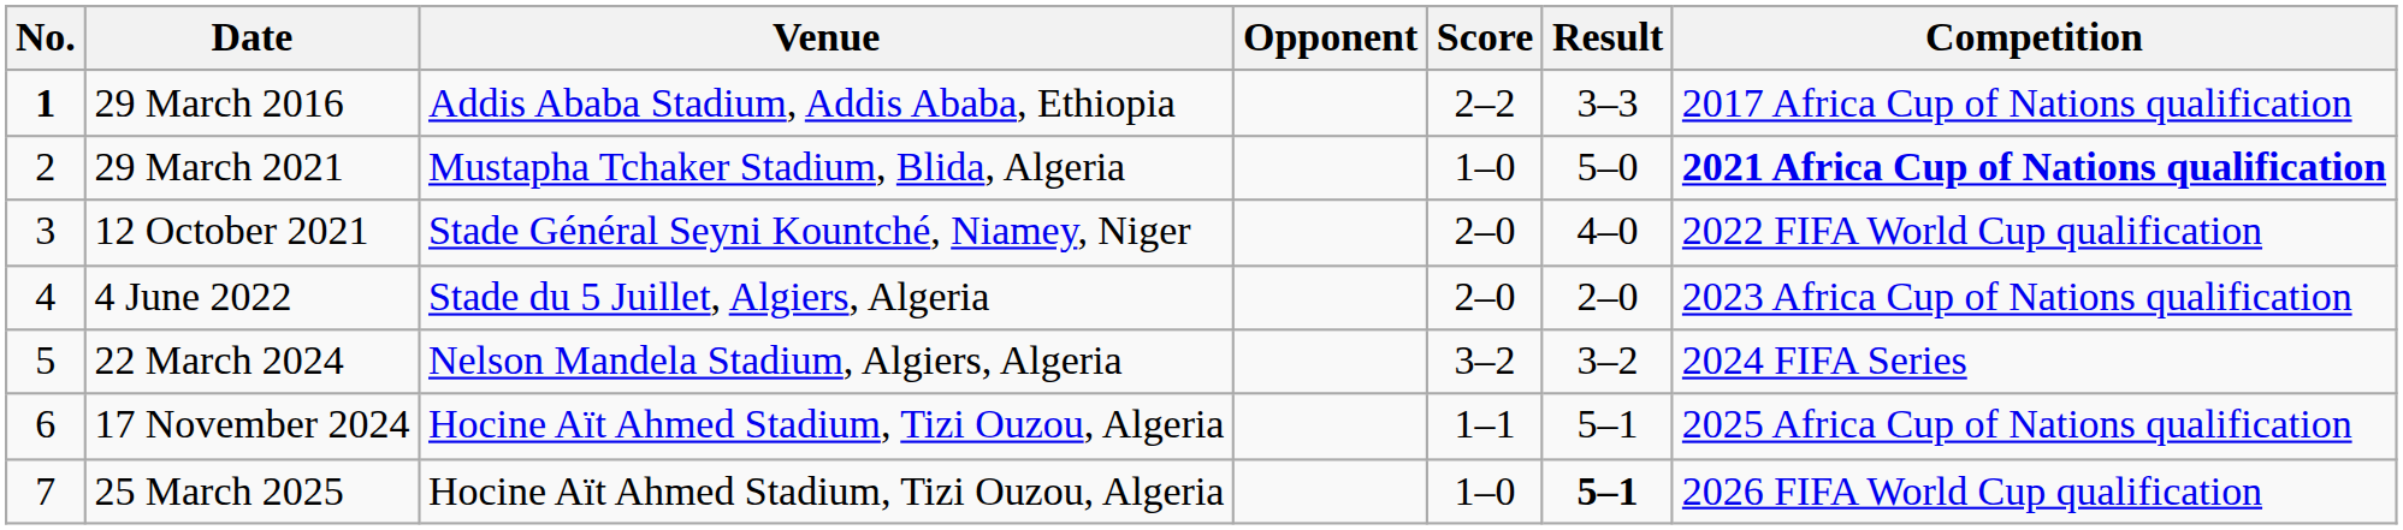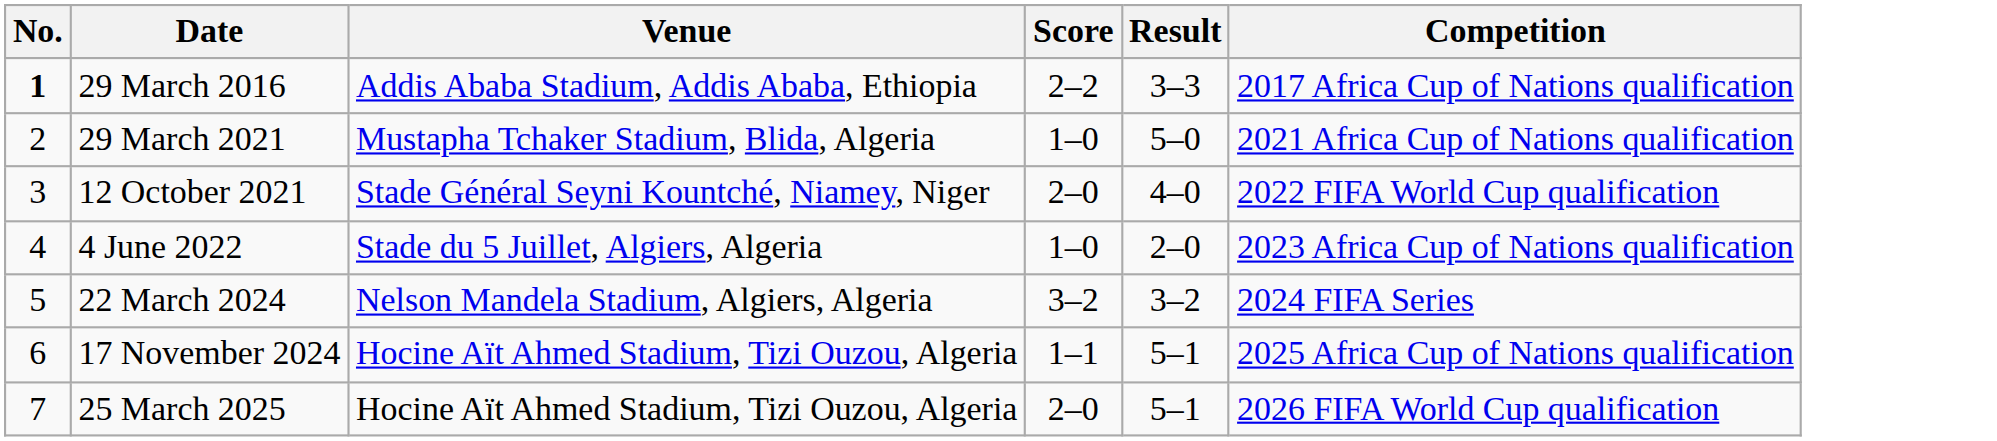 <table class="wikitable sortable">
 <tr>
 <th scope="col">No.</th>
 <th scope="col">Date</th>
 <th scope="col">Venue</th>
-<th scope="col">Opponent</th>
 <th scope="col">Score</th>
 <th scope="col">Result</th>
 <th scope="col">Competition</th>
 </tr>
 <tr>
 <td align="center"><strong>1</strong></td>
 <td>29 March 2016</td>
 <td><a href='#'>Addis Ababa Stadium</a>, <a href='#'>Addis Ababa</a>, Ethiopia</td>
-<td></td>
 <td align="center">2–2</td>
 <td align="center">3–3</td>
 <td><a href='#'>2017 Africa Cup of Nations qualification</a></td>
 </tr>
 <tr>
 <td align="center">2</td>
 <td>29 March 2021</td>
 <td><a href='#'>Mustapha Tchaker Stadium</a>, <a href='#'>Blida</a>, Algeria</td>
-<td></td>
 <td align="center">1–0</td>
 <td align="center">5–0</td>
-<td><strong><a href='#'>2021 Africa Cup of Nations qualification</a></strong></td>
+<td><a href='#'>2021 Africa Cup of Nations qualification</a></td>
 </tr>
 <tr>
 <td align="center">3</td>
 <td>12 October 2021</td>
 <td><a href='#'>Stade Général Seyni Kountché</a>, <a href='#'>Niamey</a>, Niger</td>
-<td></td>
 <td align="center">2–0</td>
 <td align="center">4–0</td>
 <td><a href='#'>2022 FIFA World Cup qualification</a></td>
 </tr>
 <tr>
 <td align="center">4</td>
 <td>4 June 2022</td>
 <td><a href='#'>Stade du 5 Juillet</a>, <a href='#'>Algiers</a>, Algeria</td>
-<td></td>
-<td align="center">2–0</td>
+<td align="center">1–0</td>
 <td align="center">2–0</td>
 <td><a href='#'>2023 Africa Cup of Nations qualification</a></td>
 </tr>
 <tr>
 <td align="center">5</td>
 <td>22 March 2024</td>
 <td><a href='#'>Nelson Mandela Stadium</a>, Algiers, Algeria</td>
-<td></td>
 <td align="center">3–2</td>
 <td align="center">3–2</td>
 <td><a href='#'>2024 FIFA Series</a></td>
 </tr>
 <tr>
 <td align="center">6</td>
 <td>17 November 2024</td>
 <td><a href='#'>Hocine Aït Ahmed Stadium</a>, <a href='#'>Tizi Ouzou</a>, Algeria</td>
-<td></td>
 <td align="center">1–1</td>
 <td align="center">5–1</td>
 <td><a href='#'>2025 Africa Cup of Nations qualification</a></td>
 </tr>
 <tr>
 <td align="center">7</td>
 <td>25 March 2025</td>
 <td>Hocine Aït Ahmed Stadium, Tizi Ouzou, Algeria</td>
-<td></td>
-<td align="center">1–0</td>
-<td align="center"><strong>5–1</strong></td>
+<td align="center">2–0</td>
+<td align="center">5–1</td>
 <td><a href='#'>2026 FIFA World Cup qualification</a></td>
 </tr>
 </table>
